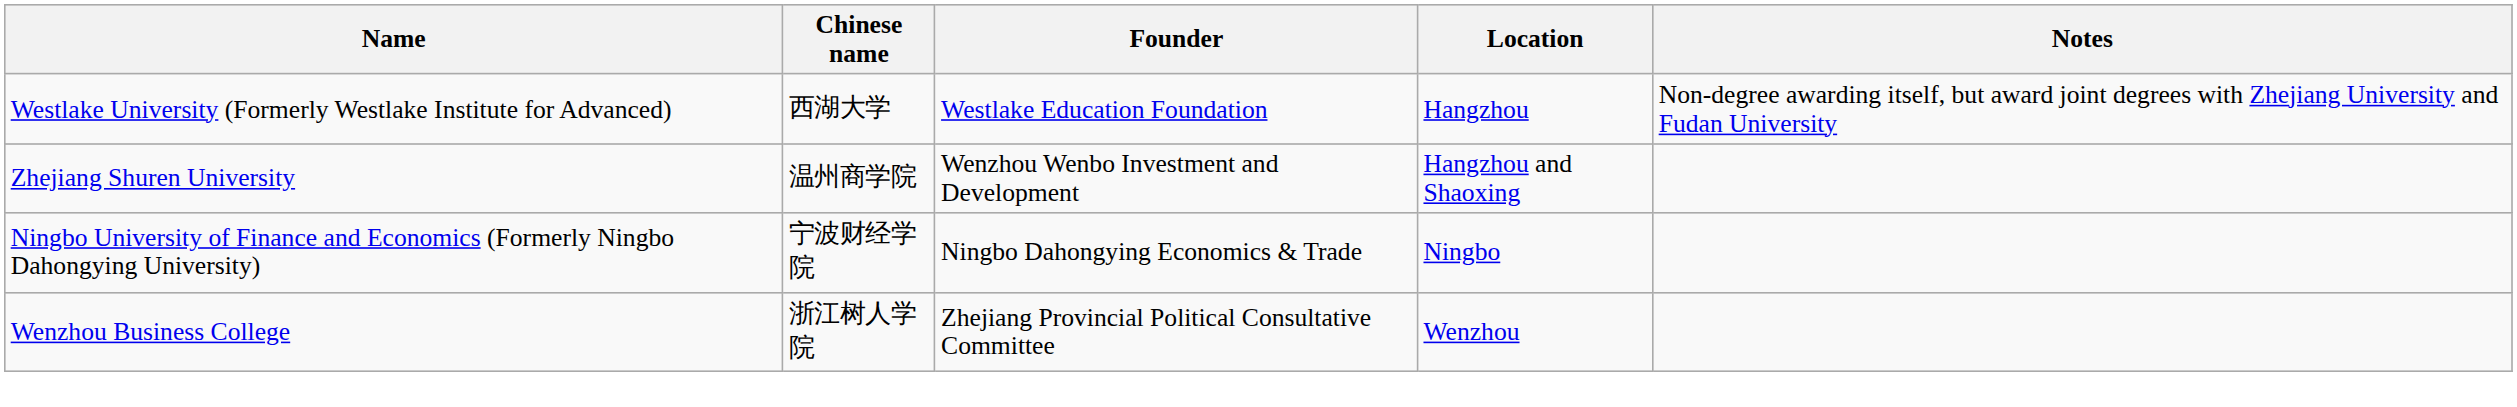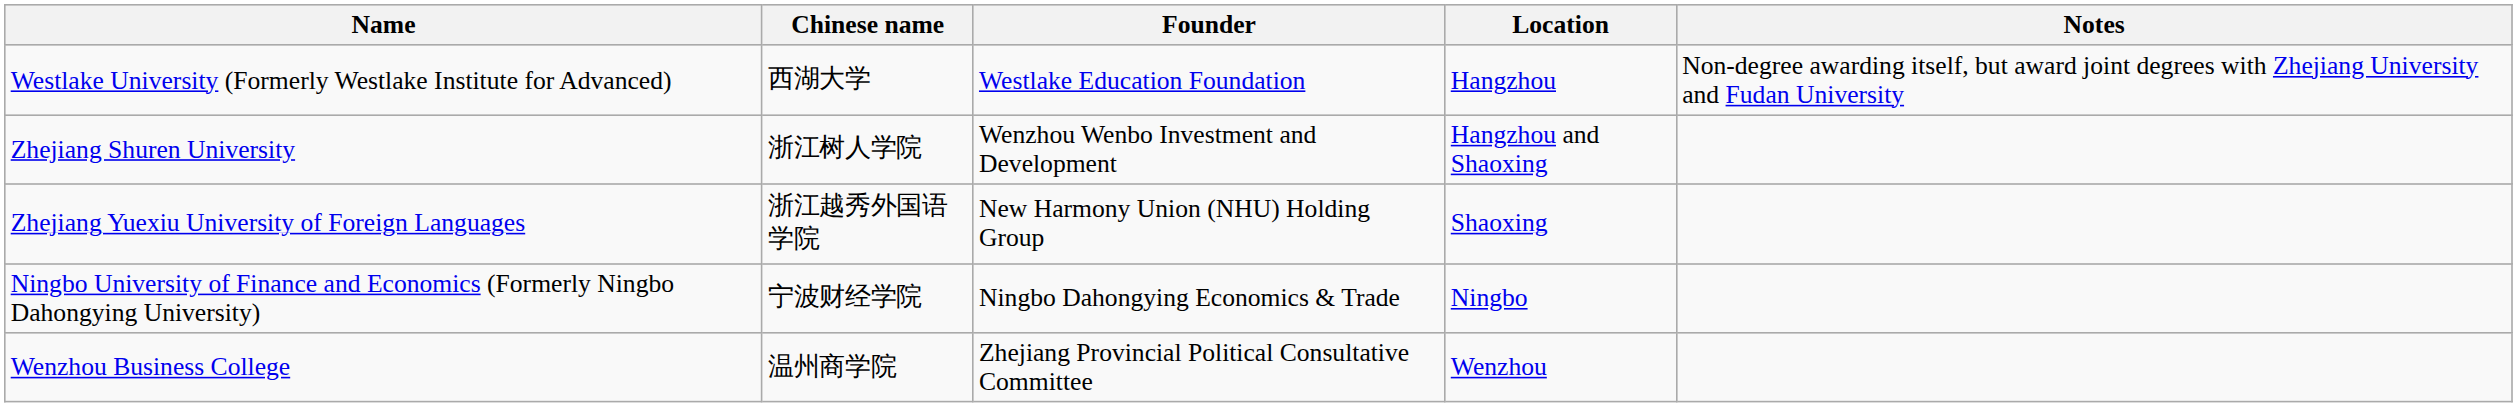 <table class="wikitable + sortable">
 <tr>
 <th>Name</th>
 <th>Chinese name</th>
 <th>Founder</th>
 <th>Location</th>
 <th>Notes</th>
 </tr>
 <tr>
 <td><a href='#'>Westlake University</a> (Formerly Westlake Institute for Advanced)</td>
 <td>西湖大学</td>
 <td><a href='#'>Westlake Education Foundation</a></td>
 <td><a href='#'>Hangzhou</a></td>
 <td>Non-degree awarding itself, but award joint degrees with <a href='#'>Zhejiang University</a> and <a href='#'>Fudan University</a></td>
 </tr>
 <tr>
 <td><a href='#'>Zhejiang Shuren University</a></td>
-<td>温州商学院</td>
+<td>浙江树人学院</td>
 <td>Wenzhou Wenbo Investment and Development</td>
 <td><a href='#'>Hangzhou</a> and <a href='#'>Shaoxing</a></td>
+<td></td>
+</tr>
+<tr>
+<td><a href='#'>Zhejiang Yuexiu University of Foreign Languages</a></td>
+<td>浙江越秀外国语学院</td>
+<td>New Harmony Union (NHU) Holding Group</td>
+<td><a href='#'>Shaoxing</a></td>
 <td></td>
 </tr>
 <tr>
 <td><a href='#'>Ningbo University of Finance and Economics</a> (Formerly Ningbo Dahongying University)</td>
 <td>宁波财经学院</td>
 <td>Ningbo Dahongying Economics & Trade</td>
 <td><a href='#'>Ningbo</a></td>
 <td></td>
 </tr>
 <tr>
 <td><a href='#'>Wenzhou Business College</a></td>
-<td>浙江树人学院</td>
+<td>温州商学院</td>
 <td>Zhejiang Provincial Political Consultative Committee</td>
 <td><a href='#'>Wenzhou</a></td>
 <td></td>
 </tr>
 </table>
